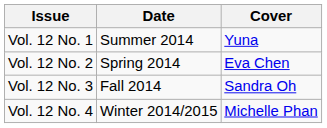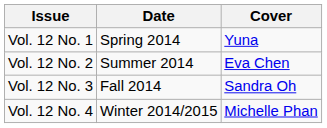 <table class="wikitable">
 <tr>
 <th>Issue</th>
 <th>Date</th>
 <th>Cover</th>
 </tr>
 <tr>
 <td>Vol. 12 No. 1</td>
-<td>Summer 2014</td>
+<td>Spring 2014</td>
 <td><a href='#'>Yuna</a></td>
 </tr>
 <tr>
 <td>Vol. 12 No. 2</td>
-<td>Spring 2014</td>
+<td>Summer 2014</td>
 <td><a href='#'>Eva Chen</a></td>
 </tr>
 <tr>
 <td>Vol. 12 No. 3</td>
 <td>Fall 2014</td>
 <td><a href='#'>Sandra Oh</a></td>
 </tr>
 <tr>
 <td>Vol. 12 No. 4</td>
 <td>Winter 2014/2015</td>
 <td><a href='#'>Michelle Phan</a></td>
 </tr>
 </table>
